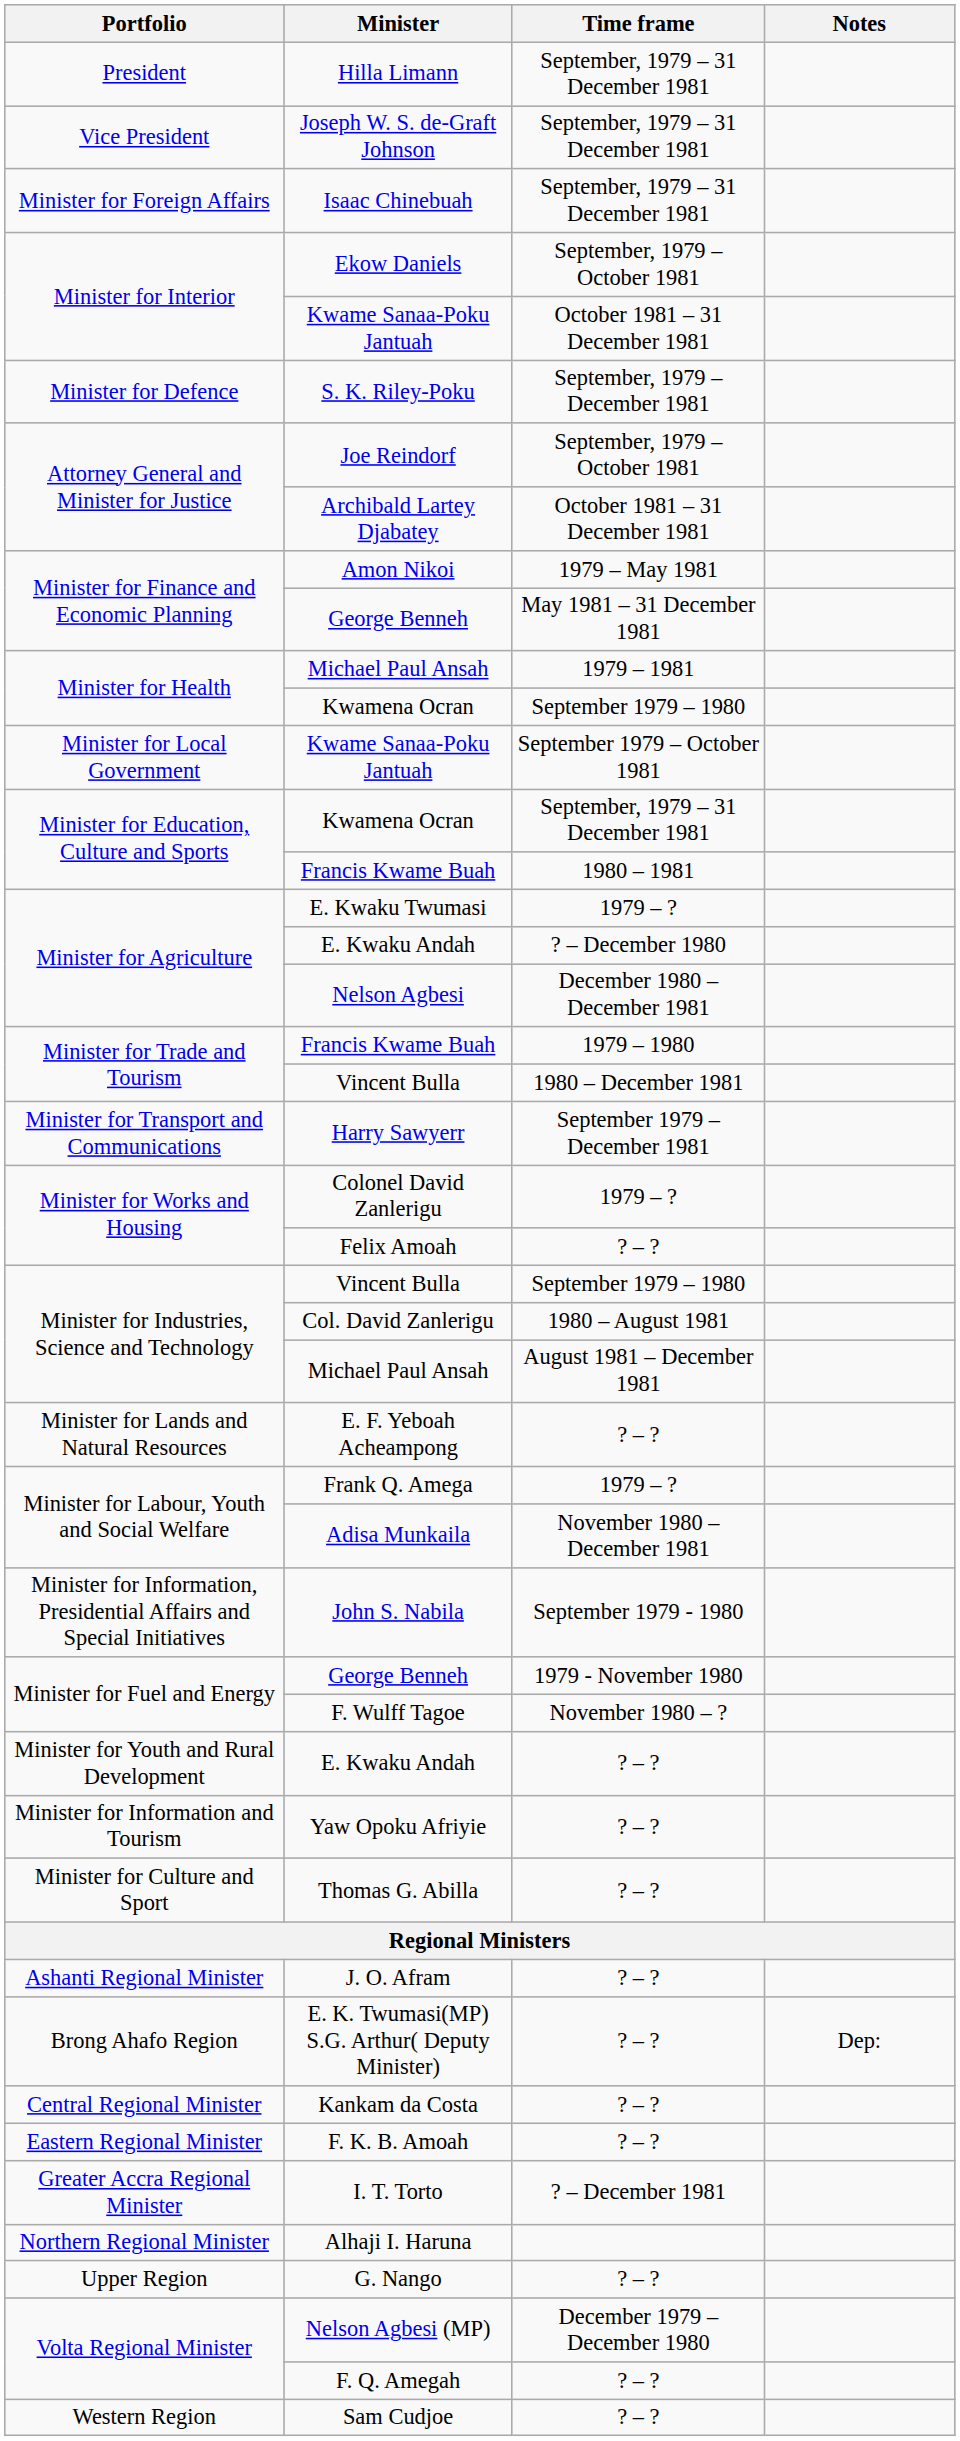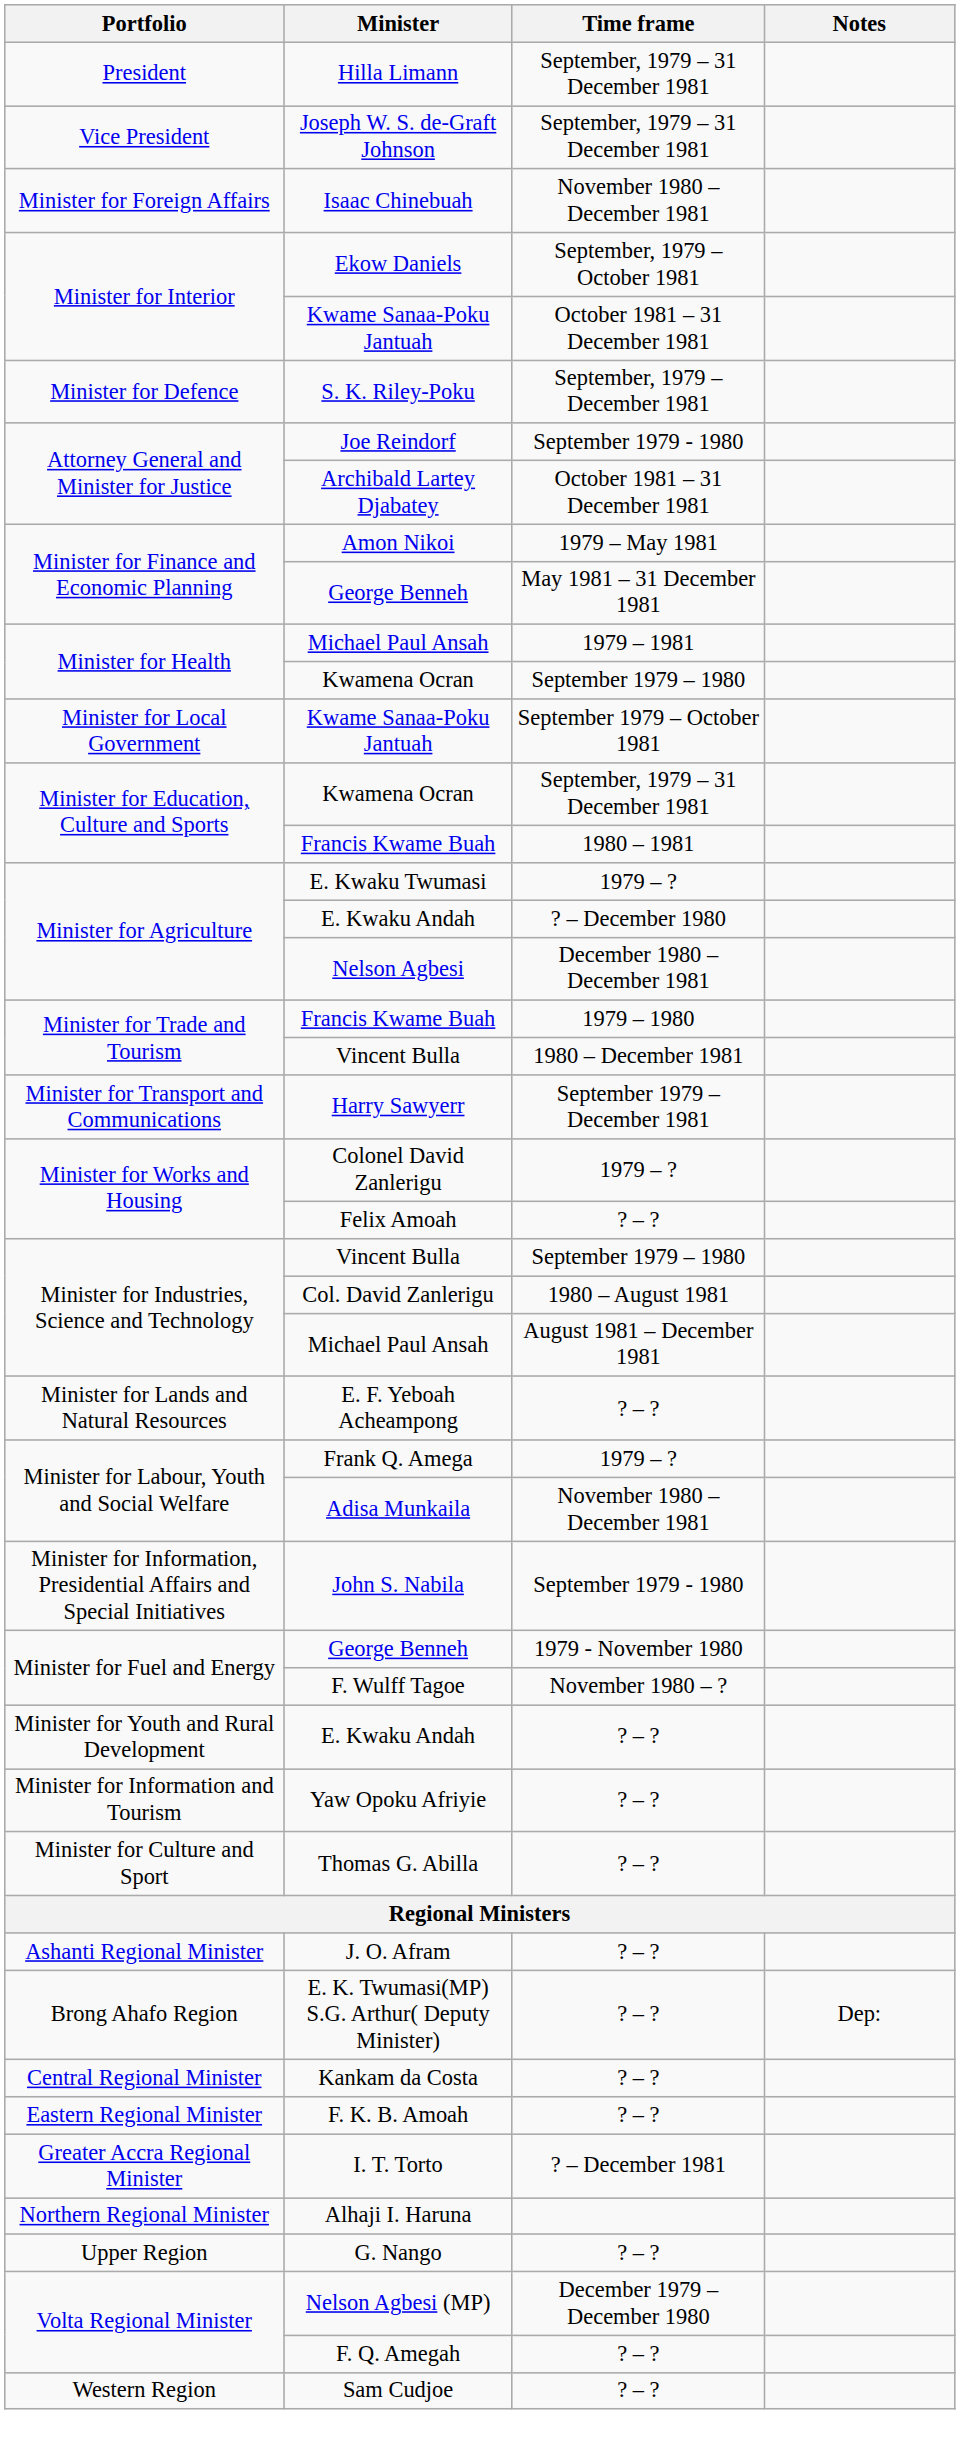 <table class="wikitable" style="font-size:90%; text-align:center;">
 <tr>
 <th width=250>Portfolio</th>
 <th width=200>Minister</th>
 <th width=250>Time frame</th>
 <th width=200>Notes</th>
 </tr>
 <tr>
 <td><a href='#'>President</a></td>
 <td><a href='#'>Hilla Limann</a></td>
 <td>September, 1979 – 31 December 1981</td>
 <td></td>
 </tr>
 <tr>
 <td><a href='#'>Vice President</a></td>
 <td><a href='#'>Joseph W. S. de-Graft Johnson</a></td>
 <td>September, 1979 – 31 December 1981</td>
 <td></td>
 </tr>
 <tr>
 <td><a href='#'>Minister for Foreign Affairs</a></td>
 <td><a href='#'>Isaac Chinebuah</a></td>
-<td>September, 1979 – 31 December 1981</td>
+<td>November 1980 – December 1981</td>
 <td></td>
 </tr>
 <tr>
 <td rowspan=2><a href='#'>Minister for Interior</a></td>
 <td><a href='#'>Ekow Daniels</a></td>
 <td>September, 1979 – October 1981</td>
 <td></td>
 </tr>
 <tr>
 <td><a href='#'>Kwame Sanaa-Poku Jantuah</a></td>
 <td>October 1981 – 31 December 1981</td>
 <td></td>
 </tr>
 <tr>
 <td><a href='#'>Minister for Defence</a></td>
 <td><a href='#'>S. K. Riley-Poku</a></td>
 <td>September, 1979 – December 1981</td>
 <td></td>
 </tr>
 <tr>
 <td rowspan=2><a href='#'>Attorney General and Minister for Justice</a></td>
 <td><a href='#'>Joe Reindorf</a></td>
-<td>September, 1979 – October 1981</td>
+<td>September 1979 - 1980</td>
 <td></td>
 </tr>
 <tr>
 <td><a href='#'>Archibald Lartey Djabatey</a></td>
 <td>October 1981 – 31 December 1981</td>
 <td></td>
 </tr>
 <tr>
 <td rowspan=2><a href='#'>Minister for Finance and Economic Planning</a></td>
 <td><a href='#'>Amon Nikoi</a></td>
 <td>1979 – May 1981</td>
 <td></td>
 </tr>
 <tr>
 <td><a href='#'>George Benneh</a></td>
 <td>May 1981 – 31 December 1981</td>
 <td></td>
 </tr>
 <tr>
 <td rowspan=2><a href='#'>Minister for Health</a></td>
 <td><a href='#'>Michael Paul Ansah</a></td>
 <td>1979 – 1981</td>
 <td></td>
 </tr>
 <tr>
 <td>Kwamena Ocran</td>
 <td>September 1979 – 1980</td>
 <td></td>
 </tr>
 <tr>
 <td><a href='#'>Minister for Local Government</a></td>
 <td><a href='#'>Kwame Sanaa-Poku Jantuah</a></td>
 <td>September 1979 – October 1981</td>
 <td></td>
 </tr>
 <tr>
 <td rowspan=2><a href='#'>Minister for Education, Culture and Sports</a></td>
 <td>Kwamena Ocran</td>
 <td>September, 1979 – 31 December 1981</td>
 <td></td>
 </tr>
 <tr>
 <td><a href='#'>Francis Kwame Buah</a></td>
 <td>1980 – 1981</td>
 <td></td>
 </tr>
 <tr>
 <td rowspan=3><a href='#'>Minister for Agriculture</a></td>
 <td>E. Kwaku Twumasi</td>
 <td>1979 – ?</td>
 <td></td>
 </tr>
 <tr>
 <td>E. Kwaku Andah</td>
 <td>? – December 1980</td>
 <td></td>
 </tr>
 <tr>
 <td><a href='#'>Nelson Agbesi</a></td>
 <td>December 1980 – December 1981</td>
 <td></td>
 </tr>
 <tr>
 <td rowspan=2><a href='#'>Minister for Trade and Tourism</a></td>
 <td><a href='#'>Francis Kwame Buah</a></td>
 <td>1979 – 1980</td>
 <td></td>
 </tr>
 <tr>
 <td>Vincent Bulla</td>
 <td>1980  – December 1981</td>
 <td></td>
 </tr>
 <tr>
 <td><a href='#'>Minister for Transport and Communications</a></td>
 <td><a href='#'>Harry Sawyerr</a></td>
 <td>September 1979 – December 1981</td>
 <td></td>
 </tr>
 <tr>
 <td rowspan=2><a href='#'>Minister for Works and Housing</a></td>
 <td>Colonel David Zanlerigu </td>
 <td>1979 – ?</td>
 <td></td>
 </tr>
 <tr>
 <td>Felix Amoah</td>
 <td>? – ?</td>
 <td></td>
 </tr>
 <tr>
 <td rowspan=3>Minister for Industries, Science and Technology</td>
 <td>Vincent Bulla</td>
 <td>September 1979 – 1980</td>
 <td></td>
 </tr>
 <tr>
 <td>Col. David Zanlerigu </td>
 <td>1980 – August 1981</td>
 <td></td>
 </tr>
 <tr>
 <td>Michael Paul Ansah</td>
 <td>August 1981 – December 1981</td>
 <td></td>
 </tr>
 <tr>
 <td>Minister for Lands and Natural Resources</td>
 <td>E. F. Yeboah Acheampong</td>
 <td>? – ?</td>
 <td></td>
 </tr>
 <tr>
 <td rowspan=2>Minister for Labour, Youth and Social Welfare</td>
 <td>Frank Q. Amega</td>
 <td>1979 – ?</td>
 <td></td>
 </tr>
 <tr>
 <td><a href='#'>Adisa Munkaila</a></td>
 <td>November 1980 – December 1981</td>
 <td></td>
 </tr>
 <tr>
 <td>Minister for Information, Presidential Affairs and Special Initiatives</td>
 <td><a href='#'>John S. Nabila</a></td>
 <td>September 1979 - 1980</td>
 <td></td>
 </tr>
 <tr>
 <td rowspan=2>Minister for Fuel and Energy</td>
 <td><a href='#'>George Benneh</a></td>
 <td>1979 - November 1980</td>
 <td></td>
 </tr>
 <tr>
 <td>F. Wulff Tagoe</td>
 <td>November 1980 – ?</td>
 <td></td>
 </tr>
 <tr>
 <td>Minister for Youth and Rural Development</td>
 <td>E. Kwaku Andah</td>
 <td>? – ?</td>
 <td></td>
 </tr>
 <tr>
 <td>Minister for Information and Tourism</td>
 <td>Yaw Opoku Afriyie</td>
 <td>? – ?</td>
 <td></td>
 </tr>
 <tr>
 <td>Minister for Culture and Sport</td>
 <td>Thomas G. Abilla</td>
 <td>? – ?</td>
 <td></td>
 </tr>
 <tr>
 <th colspan=4>Regional Ministers</th>
 </tr>
 <tr>
 <td><a href='#'>Ashanti Regional Minister</a></td>
 <td>J. O. Afram</td>
 <td>? – ?</td>
 <td></td>
 </tr>
 <tr>
 <td>Brong Ahafo Region</td>
 <td>E. K. Twumasi(MP) S.G. Arthur( Deputy Minister)</td>
 <td>? – ?</td>
 <td>Dep:</td>
 </tr>
 <tr>
 <td><a href='#'>Central Regional Minister</a></td>
 <td>Kankam da Costa</td>
 <td>? – ?</td>
 <td></td>
 </tr>
 <tr>
 <td><a href='#'>Eastern Regional Minister</a></td>
 <td>F. K. B. Amoah</td>
 <td>? – ?</td>
 <td></td>
 </tr>
 <tr>
 <td><a href='#'>Greater Accra Regional Minister</a></td>
 <td>I. T. Torto</td>
 <td>? – December 1981</td>
 <td></td>
 </tr>
 <tr>
 <td><a href='#'>Northern Regional Minister</a></td>
 <td>Alhaji I. Haruna</td>
 <td></td>
 <td></td>
 </tr>
 <tr>
 <td>Upper Region</td>
 <td>G. Nango</td>
 <td>? – ?</td>
 <td></td>
 </tr>
 <tr>
 <td rowspan=2><a href='#'>Volta Regional Minister</a></td>
 <td><a href='#'>Nelson Agbesi</a> (MP)</td>
 <td>December 1979 – December 1980</td>
 <td></td>
 </tr>
 <tr>
 <td>F. Q. Amegah</td>
 <td>? – ?</td>
 <td></td>
 </tr>
 <tr>
 <td>Western Region</td>
 <td>Sam Cudjoe</td>
 <td>? – ?</td>
 <td></td>
 </tr>
 </table>
